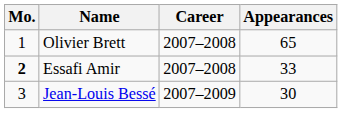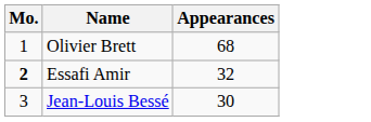 <table class="wikitable" style="text-align: center;">
 <tr>
 <th>Mo.</th>
 <th>Name</th>
-<th>Career</th>
 <th>Appearances</th>
 </tr>
 <tr>
 <td>1</td>
 <td align="left"> Olivier Brett</td>
-<td>2007–2008</td>
-<td>65</td>
+<td>68</td>
 </tr>
 <tr>
 <td><strong>2</strong></td>
 <td align="left"> Essafi Amir</td>
-<td>2007–2008</td>
-<td>33</td>
+<td>32</td>
 </tr>
 <tr>
 <td>3</td>
 <td align="left"> <a href='#'>Jean-Louis Bessé</a></td>
-<td>2007–2009</td>
 <td>30</td>
 </tr>
 </table>
